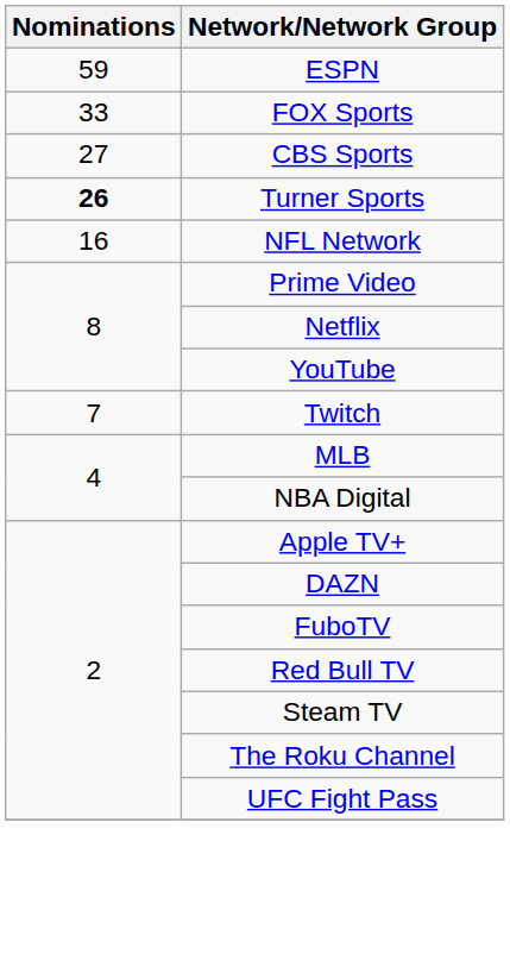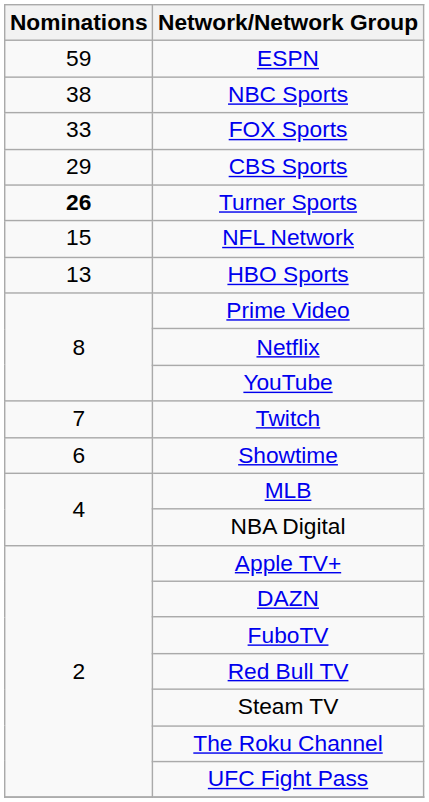 <table class="wikitable floatright" style="text-align: center;">
 <tr>
 <th scope="col" style="width:55px;">Nominations</th>
 <th scope="col" style="text-align:center;">Network/Network Group</th>
 </tr>
 <tr>
 <td scope=row style="text-align:center">59</td>
 <td><a href='#'>ESPN</a> </td>
 </tr>
 <tr>
+<td scope=row style="text-align:center">38</td>
+<td><a href='#'>NBC Sports</a> </td>
+</tr>
+<tr>
 <td scope=row style="text-align:center">33</td>
 <td><a href='#'>FOX Sports</a> </td>
 </tr>
 <tr>
-<td scope=row style="text-align:center">27</td>
+<td scope=row style="text-align:center">29</td>
 <td><a href='#'>CBS Sports</a> </td>
 </tr>
 <tr>
 <td scope=row style="text-align:center"><strong>26</strong></td>
 <td><a href='#'>Turner Sports</a> </td>
 </tr>
 <tr>
-<td scope=row style="text-align:center">16</td>
+<td scope=row style="text-align:center">15</td>
 <td><a href='#'>NFL Network</a> </td>
+</tr>
+<tr>
+<td scope=row style="text-align:center">13</td>
+<td><a href='#'>HBO Sports</a> </td>
 </tr>
 <tr>
 <td rowspan="3" scope=row style="text-align:center">8</td>
 <td><a href='#'>Prime Video</a></td>
 </tr>
 <tr>
 <td><a href='#'>Netflix</a></td>
 </tr>
 <tr>
 <td><a href='#'>YouTube</a></td>
 </tr>
 <tr>
 <td scope=row style="text-align:center">7</td>
 <td><a href='#'>Twitch</a></td>
+</tr>
+<tr>
+<td scope=row style="text-align:center">6</td>
+<td><a href='#'>Showtime</a></td>
 </tr>
 <tr>
 <td rowspan="2" scope=row style="text-align:center">4</td>
 <td><a href='#'>MLB</a> </td>
 </tr>
 <tr>
 <td>NBA Digital</td>
 </tr>
 <tr>
 <td rowspan="7" scope=row style="text-align:center">2</td>
 <td><a href='#'>Apple TV+</a></td>
 </tr>
 <tr>
 <td><a href='#'>DAZN</a></td>
 </tr>
 <tr>
 <td><a href='#'>FuboTV</a></td>
 </tr>
 <tr>
 <td><a href='#'>Red Bull TV</a></td>
 </tr>
 <tr>
 <td>Steam TV</td>
 </tr>
 <tr>
 <td><a href='#'>The Roku Channel</a></td>
 </tr>
 <tr>
 <td><a href='#'>UFC Fight Pass</a></td>
 </tr>
 <tr>
 </tr>
 </table>
